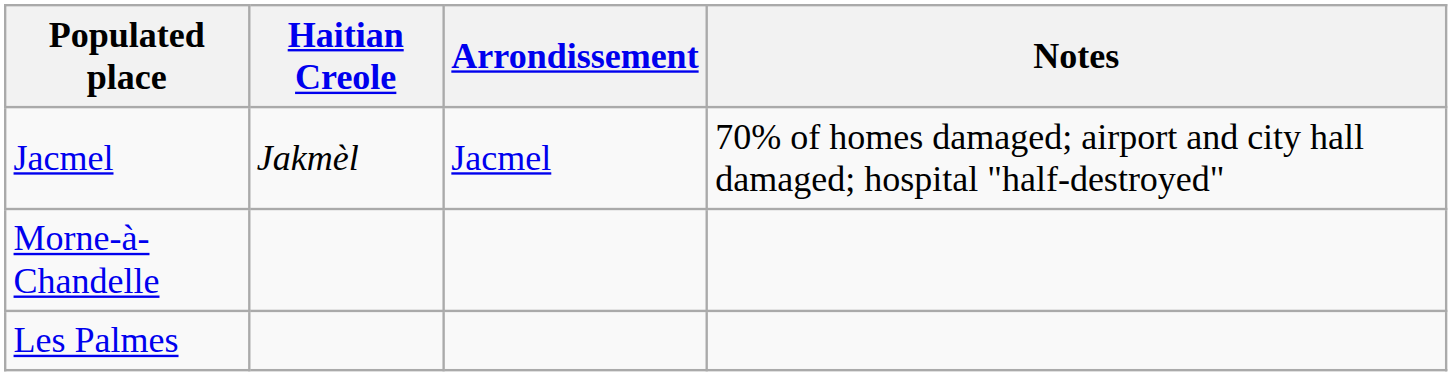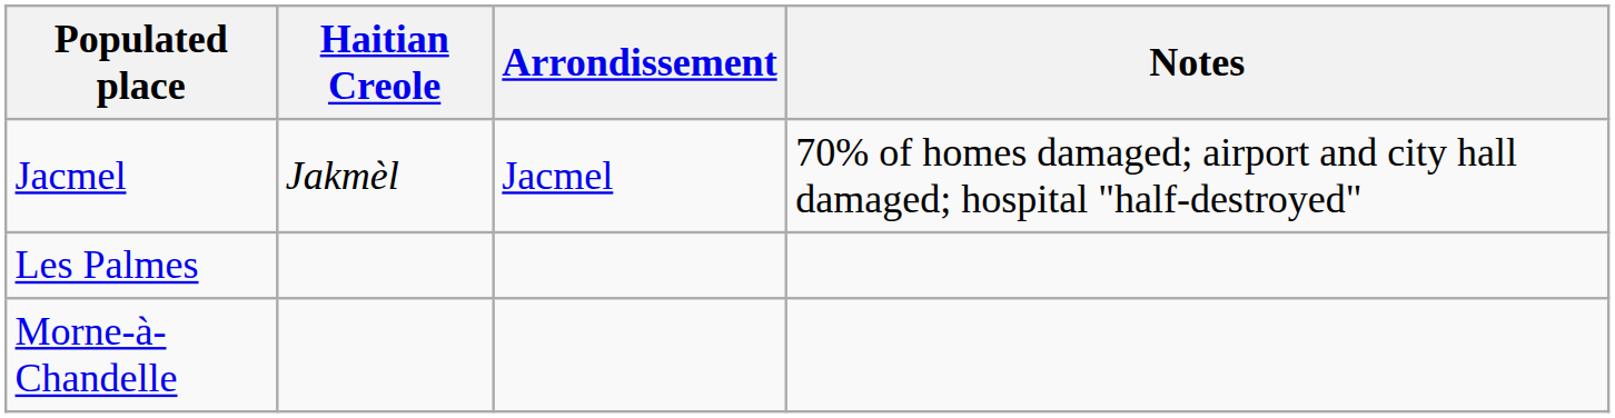 <table class="wikitable sortable" style="font-size:95%;">
 <tr>
 <th>Populated place</th>
 <th><a href='#'>Haitian Creole</a></th>
 <th><a href='#'>Arrondissement</a></th>
 <th class="unsortable">Notes</th>
 </tr>
 <tr>
 <td><a href='#'>Jacmel</a></td>
 <td><em>Jakmèl</em></td>
 <td><a href='#'>Jacmel</a></td>
 <td>70% of homes damaged; airport and city hall damaged; hospital "half-destroyed"</td>
 </tr>
 <tr>
+<td><a href='#'>Les Palmes</a></td>
+<td></td>
+<td></td>
+<td></td>
+</tr>
+<tr>
 <td><a href='#'>Morne-à-Chandelle</a></td>
 <td></td>
 <td></td>
 <td></td>
 </tr>
-<tr>
-<td><a href='#'>Les Palmes</a></td>
-<td></td>
-<td></td>
-<td></td>
-</tr>
 </table>
